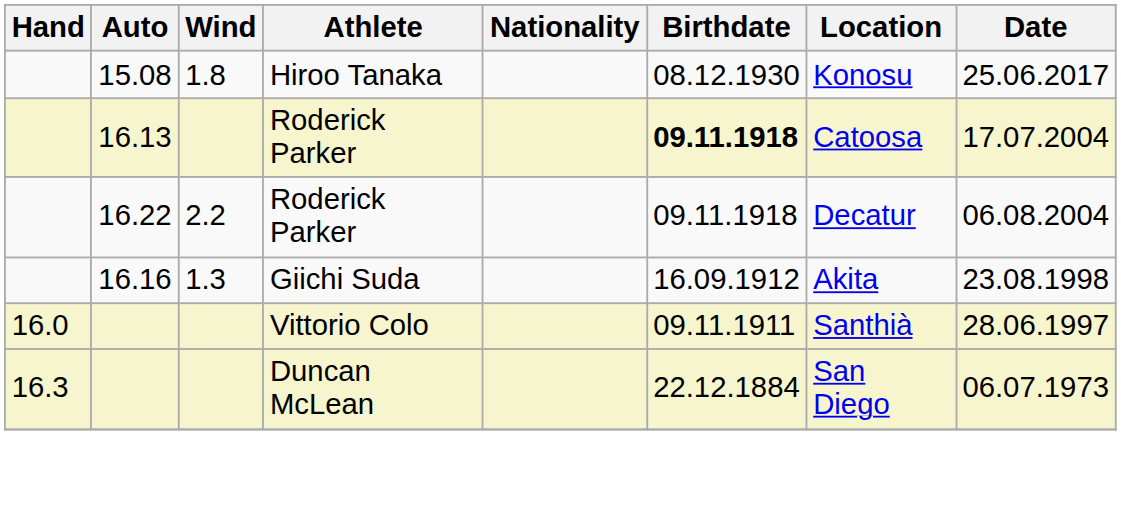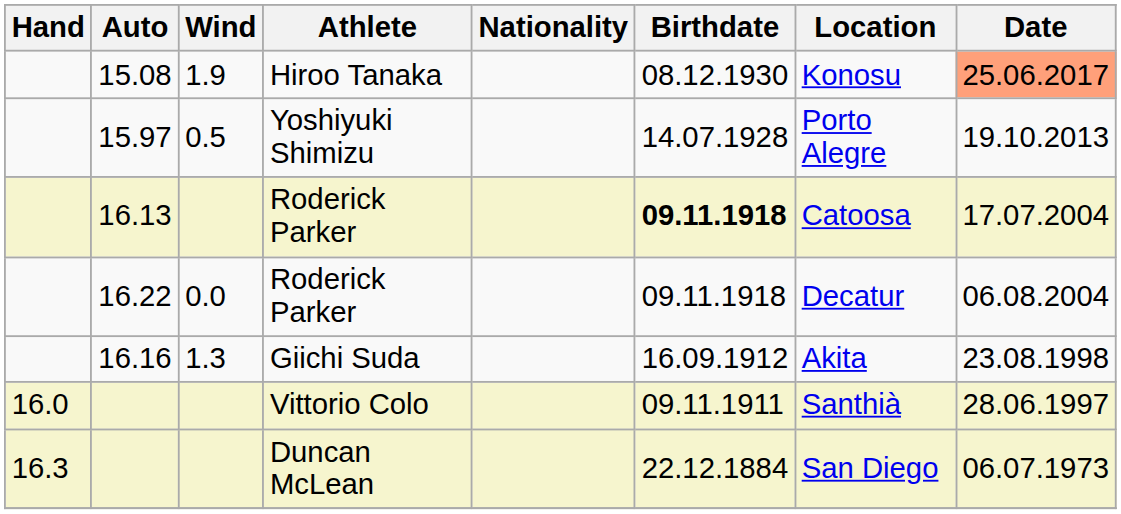 <table class="wikitable">
 <tr>
 <th>Hand</th>
 <th>Auto</th>
 <th>Wind</th>
 <th>Athlete</th>
 <th>Nationality</th>
 <th>Birthdate</th>
 <th>Location</th>
 <th>Date</th>
 </tr>
 <tr>
 <td></td>
 <td>15.08</td>
-<td>1.8</td>
+<td>1.9</td>
 <td>Hiroo Tanaka</td>
 <td></td>
 <td>08.12.1930</td>
 <td><a href='#'>Konosu</a></td>
-<td>25.06.2017</td>
+<td style="background: lightsalmon;">25.06.2017</td>
+</tr>
+<tr>
+<td></td>
+<td>15.97</td>
+<td>0.5</td>
+<td>Yoshiyuki Shimizu</td>
+<td></td>
+<td>14.07.1928</td>
+<td><a href='#'>Porto Alegre</a></td>
+<td>19.10.2013</td>
 </tr>
 <tr bgcolor=#f6F5CE>
 <td></td>
 <td>16.13</td>
 <td></td>
 <td>Roderick Parker</td>
 <td></td>
 <td><strong>09.11.1918</strong></td>
 <td><a href='#'>Catoosa</a></td>
 <td>17.07.2004</td>
 </tr>
 <tr>
 <td></td>
 <td>16.22</td>
-<td>2.2</td>
+<td>0.0</td>
 <td>Roderick Parker</td>
 <td></td>
 <td>09.11.1918</td>
 <td><a href='#'>Decatur</a></td>
 <td>06.08.2004</td>
 </tr>
 <tr>
 <td></td>
 <td>16.16</td>
 <td>1.3</td>
 <td>Giichi Suda</td>
 <td></td>
 <td>16.09.1912</td>
 <td><a href='#'>Akita</a></td>
 <td>23.08.1998</td>
 </tr>
 <tr bgcolor=#f6F5CE>
 <td>16.0</td>
 <td></td>
 <td></td>
 <td>Vittorio Colo</td>
 <td></td>
 <td>09.11.1911</td>
 <td><a href='#'>Santhià</a></td>
 <td>28.06.1997</td>
 </tr>
 <tr bgcolor=#f6F5CE>
 <td>16.3</td>
 <td></td>
 <td></td>
 <td>Duncan McLean</td>
 <td></td>
 <td>22.12.1884</td>
 <td><a href='#'>San Diego</a></td>
 <td>06.07.1973</td>
 </tr>
 <tr>
 </tr>
 </table>
